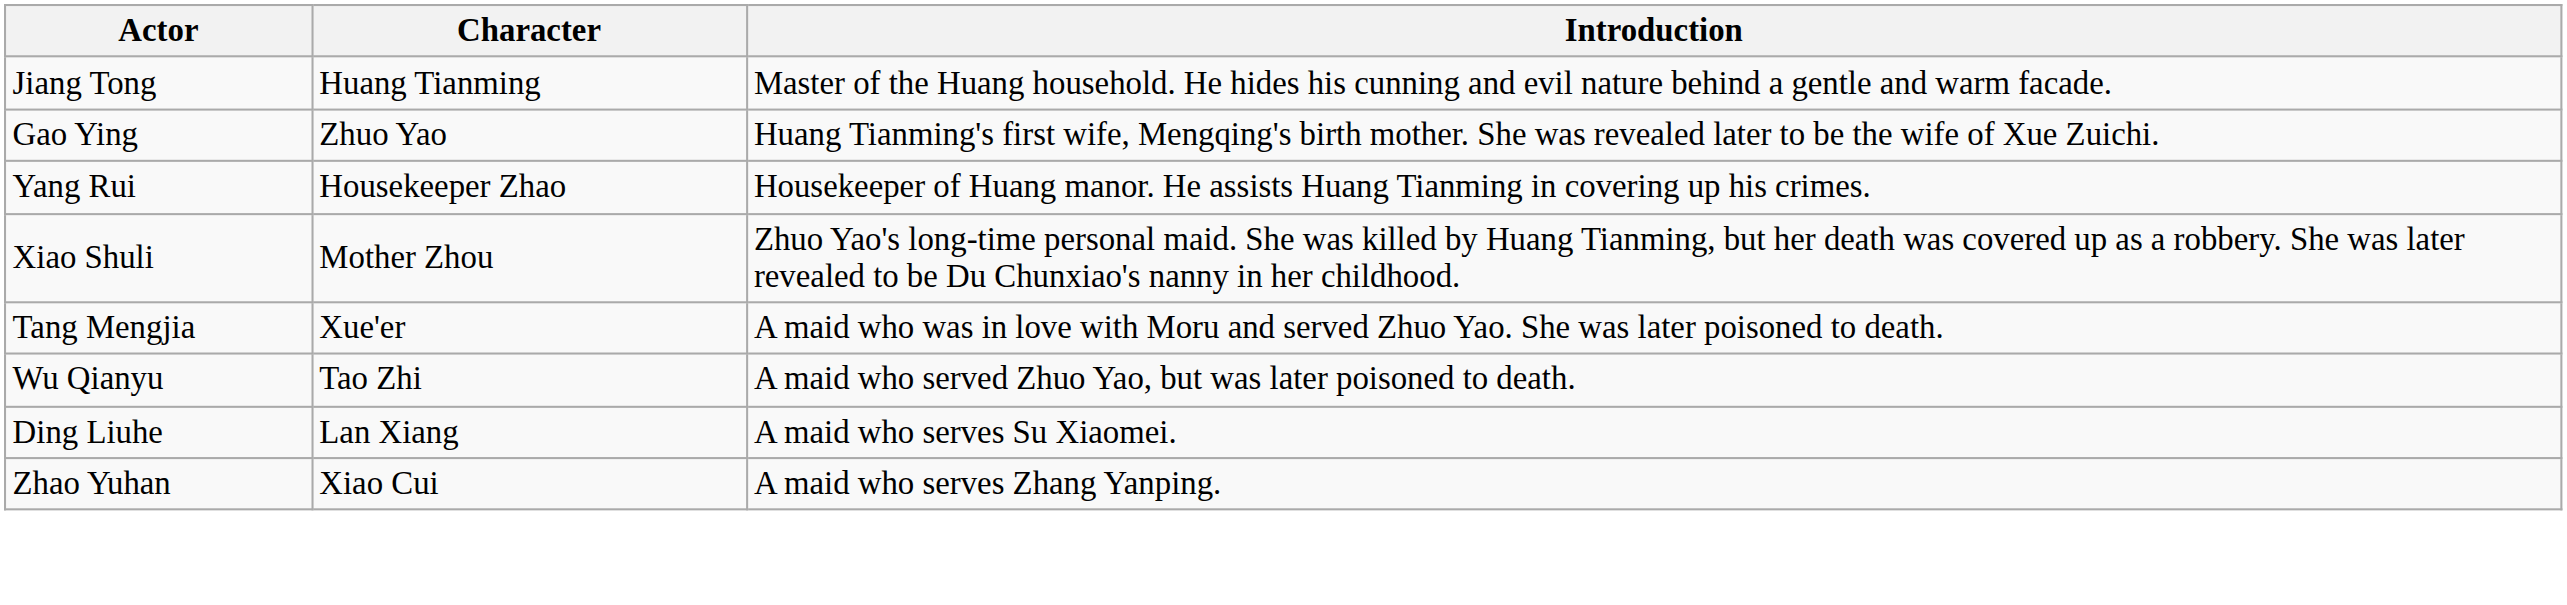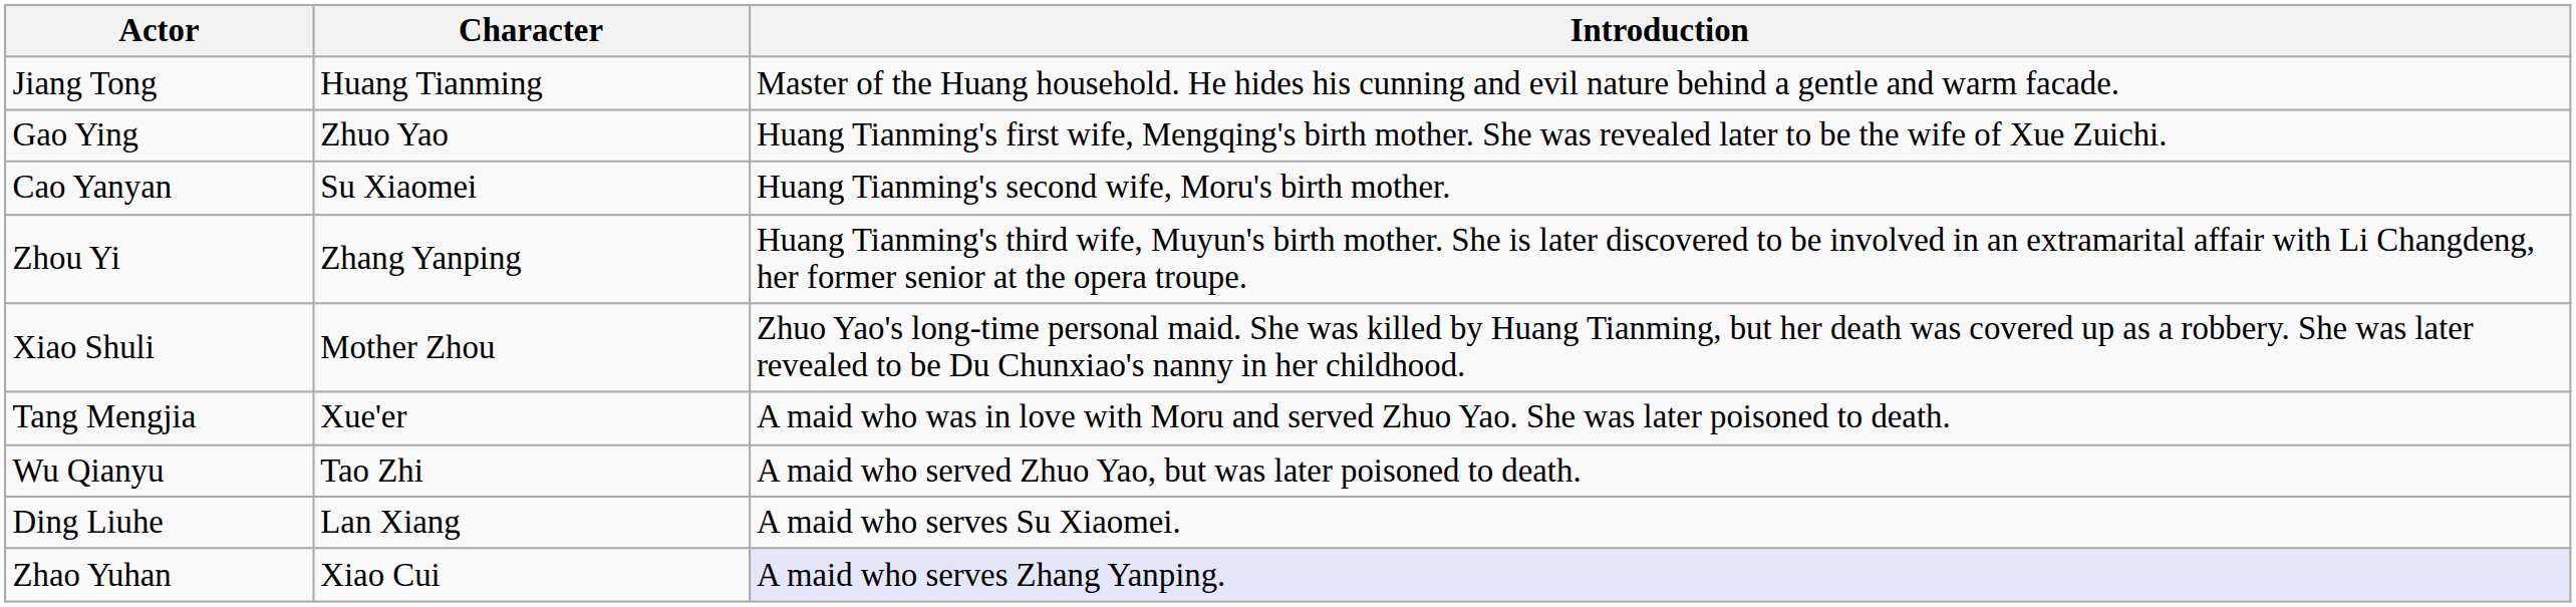 <table class="wikitable">
 <tr>
 <th style="width:12%">Actor</th>
 <th style="width:17%">Character</th>
 <th>Introduction</th>
 </tr>
 <tr>
 <td>Jiang Tong</td>
 <td>Huang Tianming</td>
 <td>Master of the Huang household. He hides his cunning and evil nature behind a gentle and warm facade.</td>
 </tr>
 <tr>
 <td>Gao Ying</td>
 <td>Zhuo Yao</td>
 <td>Huang Tianming's first wife, Mengqing's birth mother. She was revealed later to be the wife of Xue Zuichi.</td>
 </tr>
 <tr>
-<td>Yang Rui</td>
-<td>Housekeeper Zhao</td>
-<td>Housekeeper of Huang manor. He assists Huang Tianming in covering up his crimes.</td>
+<td>Cao Yanyan</td>
+<td>Su Xiaomei</td>
+<td>Huang Tianming's second wife, Moru's birth mother.</td>
+</tr>
+<tr>
+<td>Zhou Yi</td>
+<td>Zhang Yanping</td>
+<td>Huang Tianming's third wife, Muyun's birth mother. She is later discovered to be involved in an extramarital affair with Li Changdeng, her former senior at the opera troupe.</td>
 </tr>
 <tr>
 <td>Xiao Shuli</td>
 <td>Mother Zhou</td>
 <td>Zhuo Yao's long-time personal maid. She was killed by Huang Tianming, but her death was covered up as a robbery. She was later revealed to be Du Chunxiao's nanny in her childhood.</td>
 </tr>
 <tr>
 <td>Tang Mengjia</td>
 <td>Xue'er</td>
 <td>A maid who was in love with Moru and served Zhuo Yao. She was later poisoned to death.</td>
 </tr>
 <tr>
 <td>Wu Qianyu</td>
 <td>Tao Zhi</td>
 <td>A maid who served Zhuo Yao, but was later poisoned to death.</td>
 </tr>
 <tr>
 <td>Ding Liuhe</td>
 <td>Lan Xiang</td>
 <td>A maid who serves Su Xiaomei.</td>
 </tr>
 <tr>
 <td>Zhao Yuhan</td>
 <td>Xiao Cui</td>
-<td>A maid who serves Zhang Yanping.</td>
+<td style="background: lavender;">A maid who serves Zhang Yanping.</td>
 </tr>
 </table>
